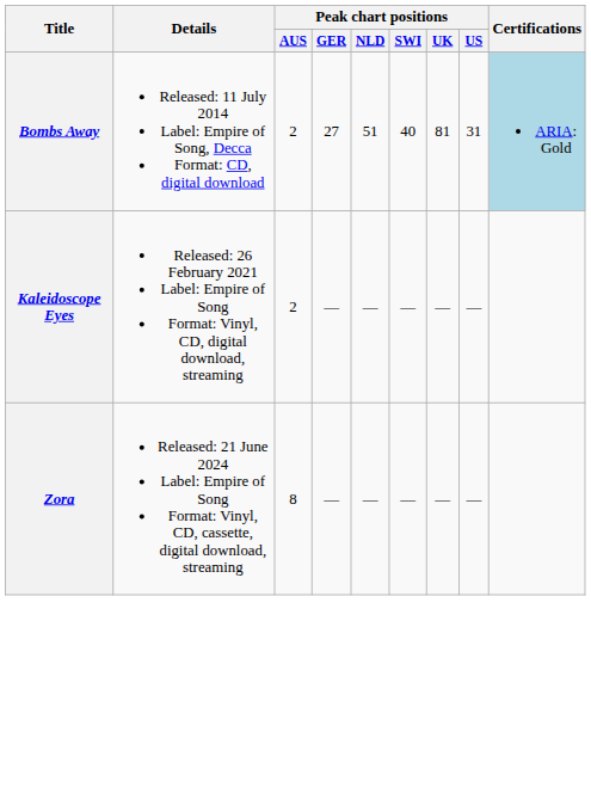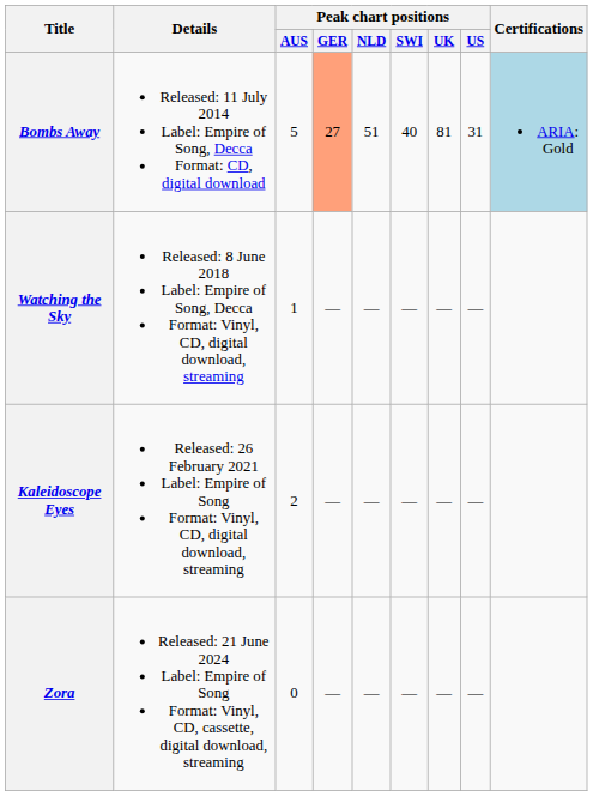 <table class="wikitable plainrowheaders" style="text-align:center;" border="1">
 <tr>
 <th scope="col" rowspan="2" style="width:10em;">Title</th>
 <th scope="col" rowspan="2" style="width:20em;">Details</th>
 <th scope="col" colspan="6">Peak chart positions</th>
 <th scope="col" rowspan="2">Certifications</th>
 </tr>
 <tr>
 <th scope="col" style="width:3em;font-size:90%;"><a href='#'>AUS</a><br></th>
 <th scope="col" style="width:3em;font-size:90%;"><a href='#'>GER</a><br></th>
 <th scope="col" style="width:3em;font-size:90%;"><a href='#'>NLD</a><br></th>
 <th scope="col" style="width:3em;font-size:90%;"><a href='#'>SWI</a><br></th>
 <th scope="col" style="width:3em;font-size:90%;"><a href='#'>UK</a><br></th>
 <th scope="col" style="width:3em;font-size:90%;"><a href='#'>US</a><br></th>
 </tr>
 <tr>
 <th scope="row"><em><a href='#'>Bombs Away</a></em></th>
 <td><br><ul><li>Released: 11 July 2014</li><li>Label: Empire of Song, <a href='#'>Decca</a></li><li>Format: <a href='#'>CD</a>, <a href='#'>digital download</a></li></ul></td>
-<td>2</td>
-<td>27</td>
+<td>5</td>
+<td style="background: lightsalmon;">27</td>
 <td>51</td>
 <td>40</td>
 <td>81</td>
 <td>31</td>
 <td style="background: lightblue;"><br><ul><li><a href='#'>ARIA</a>: Gold</li></ul></td>
+</tr>
+<tr>
+<th scope="row"><em><a href='#'>Watching the Sky</a></em></th>
+<td><br><ul><li>Released: 8 June 2018</li><li>Label: Empire of Song, Decca</li><li>Format: Vinyl, CD, digital download, <a href='#'>streaming</a></li></ul></td>
+<td>1</td>
+<td>—</td>
+<td>—</td>
+<td>—</td>
+<td>—</td>
+<td>—</td>
+<td></td>
 </tr>
 <tr>
 <th scope="row"><em><a href='#'>Kaleidoscope Eyes</a></em></th>
 <td><br><ul><li>Released: 26 February 2021</li><li>Label: Empire of Song</li><li>Format: Vinyl, CD, digital download, streaming</li></ul></td>
 <td>2</td>
 <td>—</td>
 <td>—</td>
 <td>—</td>
 <td>—</td>
 <td>—</td>
 <td></td>
 </tr>
 <tr>
 <th scope="row"><em><a href='#'>Zora</a></em></th>
 <td><br><ul><li>Released: 21 June 2024</li><li>Label: Empire of Song</li><li>Format: Vinyl, CD, cassette, digital download, streaming</li></ul></td>
-<td>8<br></td>
+<td>0<br></td>
 <td>—</td>
 <td>—</td>
 <td>—</td>
 <td>—</td>
 <td>—</td>
 <td></td>
 </tr>
 </table>
